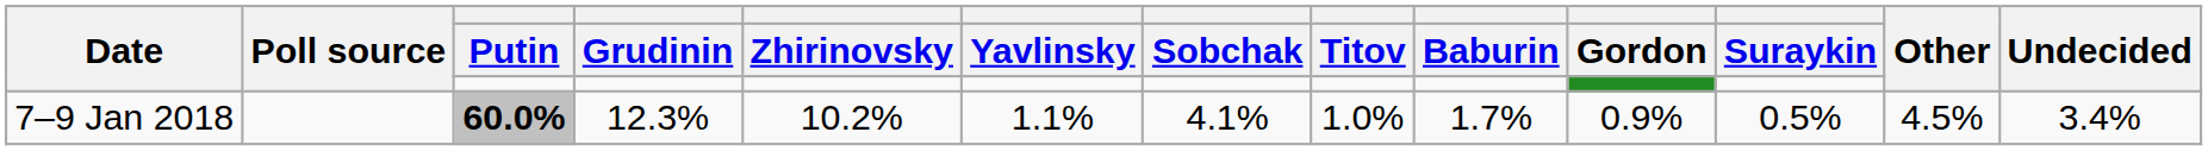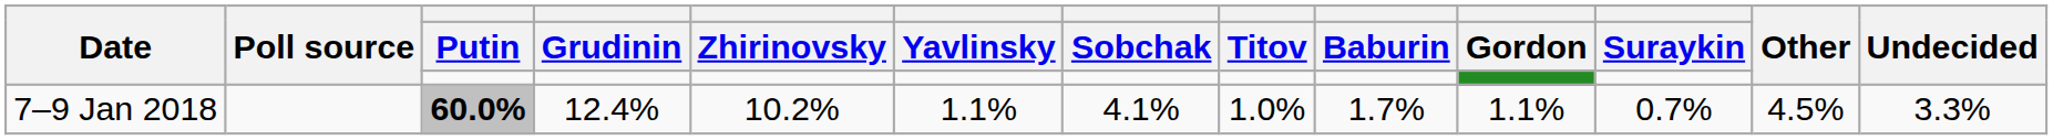 <table class="wikitable" style="text-align:center; font-size:90%; line-height:14px">
 <tr>
 <th rowspan=3>Date</th>
 <th rowspan=3>Poll source</th>
 <th></th>
 <th></th>
 <th></th>
 <th></th>
 <th></th>
 <th></th>
 <th></th>
 <th></th>
 <th></th>
 <th rowspan=3>Other</th>
 <th rowspan=3>Undecided</th>
 </tr>
 <tr>
 <th><a href='#'>Putin</a></th>
 <th><a href='#'>Grudinin</a></th>
 <th><a href='#'>Zhirinovsky</a></th>
 <th><a href='#'>Yavlinsky</a></th>
 <th><a href='#'>Sobchak</a></th>
 <th><a href='#'>Titov</a></th>
 <th><a href='#'>Baburin</a></th>
 <th>Gordon</th>
 <th><a href='#'>Suraykin</a></th>
 </tr>
 <tr>
 <td bgcolor=></td>
 <td bgcolor=></td>
 <td bgcolor=></td>
 <td bgcolor=></td>
 <td bgcolor=></td>
 <td bgcolor=></td>
 <td bgcolor=></td>
 <td bgcolor=#228B22></td>
 <td bgcolor=></td>
 </tr>
 <tr>
 <td>7–9 Jan 2018</td>
 <td></td>
 <td style="background:#C0C0C0"><strong>60.0%</strong></td>
-<td>12.3%</td>
+<td>12.4%</td>
 <td>10.2%</td>
 <td>1.1%</td>
 <td>4.1%</td>
 <td>1.0%</td>
 <td>1.7%</td>
-<td>0.9%</td>
-<td>0.5%</td>
+<td>1.1%</td>
+<td>0.7%</td>
 <td>4.5%</td>
-<td>3.4%</td>
+<td>3.3%</td>
 </tr>
 </table>
